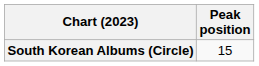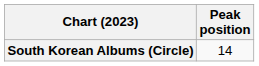 <table class="wikitable plainrowheaders" style="text-align:center">
 <tr>
 <th scope="col">Chart (2023)</th>
 <th scope="col">Peak<br>position</th>
 </tr>
 <tr>
 <th scope="row">South Korean Albums (Circle)</th>
-<td>15</td>
+<td>14</td>
 </tr>
 </table>
